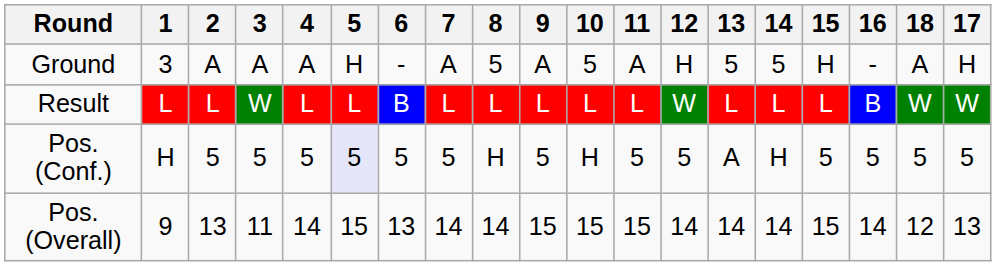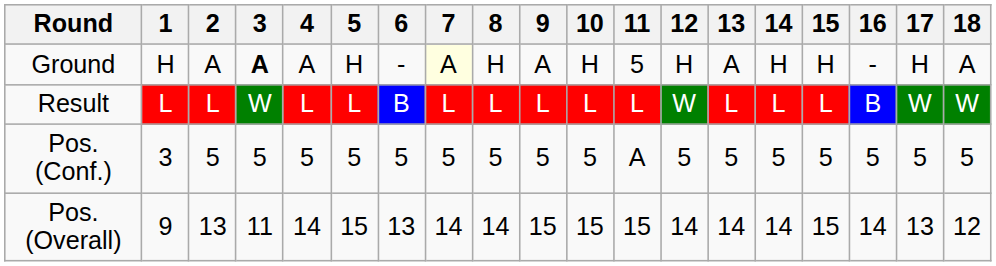 <table class="wikitable" style="text-align: center;">
 <tr>
 <th style="width:60pt;">Round</th>
 <th style="width:17pt;">1</th>
 <th style="width:17pt;">2</th>
 <th style="width:17pt;">3</th>
 <th style="width:17pt;">4</th>
 <th style="width:17pt;">5</th>
 <th style="width:17pt;">6</th>
 <th style="width:17pt;">7</th>
 <th style="width:17pt;">8</th>
 <th style="width:17pt;">9</th>
 <th style="width:17pt;">10</th>
 <th style="width:17pt;">11</th>
 <th style="width:17pt;">12</th>
 <th style="width:17pt;">13</th>
 <th style="width:17pt;">14</th>
 <th style="width:17pt;">15</th>
 <th style="width:17pt;">16</th>
+<th style="width:17pt;">17</th>
 <th style="width:17pt;">18</th>
-<th style="width:17pt;">17</th>
 </tr>
 <tr>
 <td style="width:60pt;">Ground</td>
-<td>3</td>
+<td>H</td>
 <td>A</td>
-<td>A</td>
+<td><strong>A</strong></td>
 <td>A</td>
 <td>H</td>
 <td>-</td>
-<td>A</td>
-<td>5</td>
-<td>A</td>
-<td>5</td>
+<td style="background: lightyellow;">A</td>
+<td>H</td>
 <td>A</td>
 <td>H</td>
 <td>5</td>
-<td>5</td>
+<td>H</td>
+<td>A</td>
+<td>H</td>
 <td>H</td>
 <td>-</td>
+<td>H</td>
 <td>A</td>
-<td>H</td>
 </tr>
 <tr>
 <td style="width:40pt;">Result</td>
 <td style="background: red; color: white">L</td>
 <td style="background: red; color: white">L</td>
 <td style="background: green; color: white">W</td>
 <td style="background: red; color: white">L</td>
 <td style="background: red; color: white">L</td>
 <td style="background: blue; color: white">B</td>
 <td style="background: red; color: white">L</td>
 <td style="background: red; color: white">L</td>
 <td style="background: red; color: white">L</td>
 <td style="background: red; color: white">L</td>
 <td style="background: red; color: white">L</td>
 <td style="background: green; color: white">W</td>
 <td style="background: red; color: white">L</td>
 <td style="background: red; color: white">L</td>
 <td style="background: red; color: white">L</td>
 <td style="background: blue; color: white">B</td>
 <td style="background: green; color: white">W</td>
 <td style="background: green; color: white">W</td>
 </tr>
 <tr>
 <td style="width:60pt;">Pos. (Conf.)</td>
-<td>H</td>
+<td>3</td>
 <td>5</td>
 <td>5</td>
 <td>5</td>
-<td style="background: lavender;">5</td>
 <td>5</td>
 <td>5</td>
-<td>H</td>
 <td>5</td>
-<td>H</td>
+<td>5</td>
 <td>5</td>
 <td>5</td>
 <td>A</td>
-<td>H</td>
+<td>5</td>
+<td>5</td>
+<td>5</td>
 <td>5</td>
 <td>5</td>
 <td>5</td>
 <td>5</td>
 </tr>
 <tr>
 <td style="width:60pt;">Pos. (Overall)</td>
 <td>9</td>
 <td>13</td>
 <td>11</td>
 <td>14</td>
 <td>15</td>
 <td>13</td>
 <td>14</td>
 <td>14</td>
 <td>15</td>
 <td>15</td>
 <td>15</td>
 <td>14</td>
 <td>14</td>
 <td>14</td>
 <td>15</td>
 <td>14</td>
+<td>13</td>
 <td>12</td>
-<td>13</td>
 </tr>
 </table>
